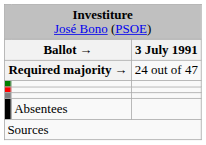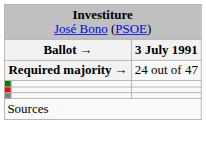 <table class="wikitable" style="text-align:center;">
 <tr>
 <td colspan="3" align="center" bgcolor="#C0C0C0"><strong>Investiture</strong><br><a href='#'>José Bono</a> (<a href='#'>PSOE</a>)</td>
 </tr>
 <tr>
 <th colspan="2" width="150px">Ballot →</th>
 <th>3 July 1991</th>
 </tr>
 <tr>
 <th colspan="2">Required majority →</th>
 <td>24 out of 47 </td>
 </tr>
 <tr>
 <th width="1px" style="background:green;"></th>
 <td align="left"></td>
 <td></td>
 </tr>
 <tr>
 <th style="color:inherit;background:red;"></th>
 <td align="left"></td>
 <td></td>
 </tr>
 <tr>
 <th style="color:inherit;background:gray;"></th>
 <td align="left"></td>
 <td></td>
 </tr>
 <tr>
-<th style="color:inherit;background:black;"></th>
-<td align="left"><span>Absentees</span></td>
-<td></td>
-</tr>
-<tr>
 <td align="left" colspan="3">Sources</td>
 </tr>
 </table>
